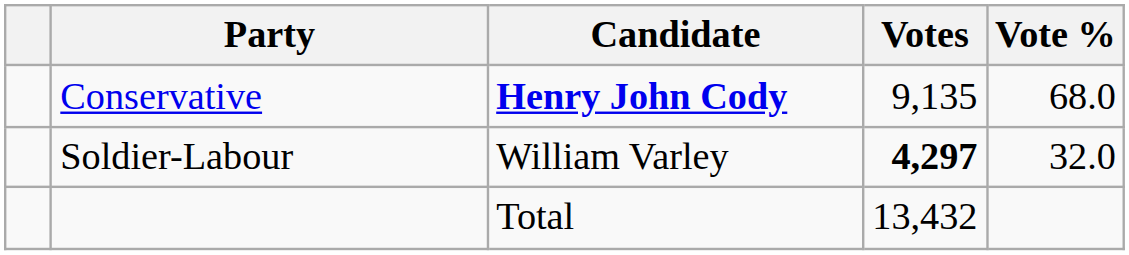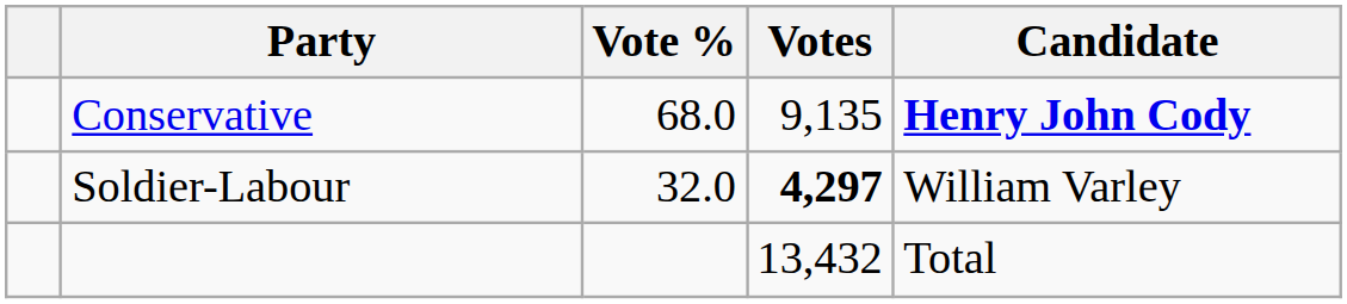 <table class="wikitable">
 <tr>
 <th></th>
 <th scope="col" width="175">Party</th>
+<th>Vote %</th>
+<th>Votes</th>
 <th scope="col" width="150">Candidate</th>
-<th>Votes</th>
-<th>Vote %</th>
 </tr>
 <tr>
 <td>   </td>
 <td><a href='#'>Conservative</a></td>
+<td align=right>68.0</td>
+<td align=right>9,135</td>
 <td><strong><a href='#'>Henry John Cody</a></strong></td>
-<td align=right>9,135</td>
-<td align=right>68.0</td>
 </tr>
 <tr>
 <td>   </td>
 <td>Soldier-Labour</td>
+<td align=right>32.0</td>
+<td align=right><strong>4,297</strong></td>
 <td>William Varley</td>
-<td align=right><strong>4,297</strong></td>
-<td align=right>32.0</td>
 </tr>
 <tr>
 <td></td>
 <td></td>
+<td></td>
+<td align=right>13,432</td>
 <td>Total</td>
-<td align=right>13,432</td>
-<td></td>
 </tr>
 </table>
